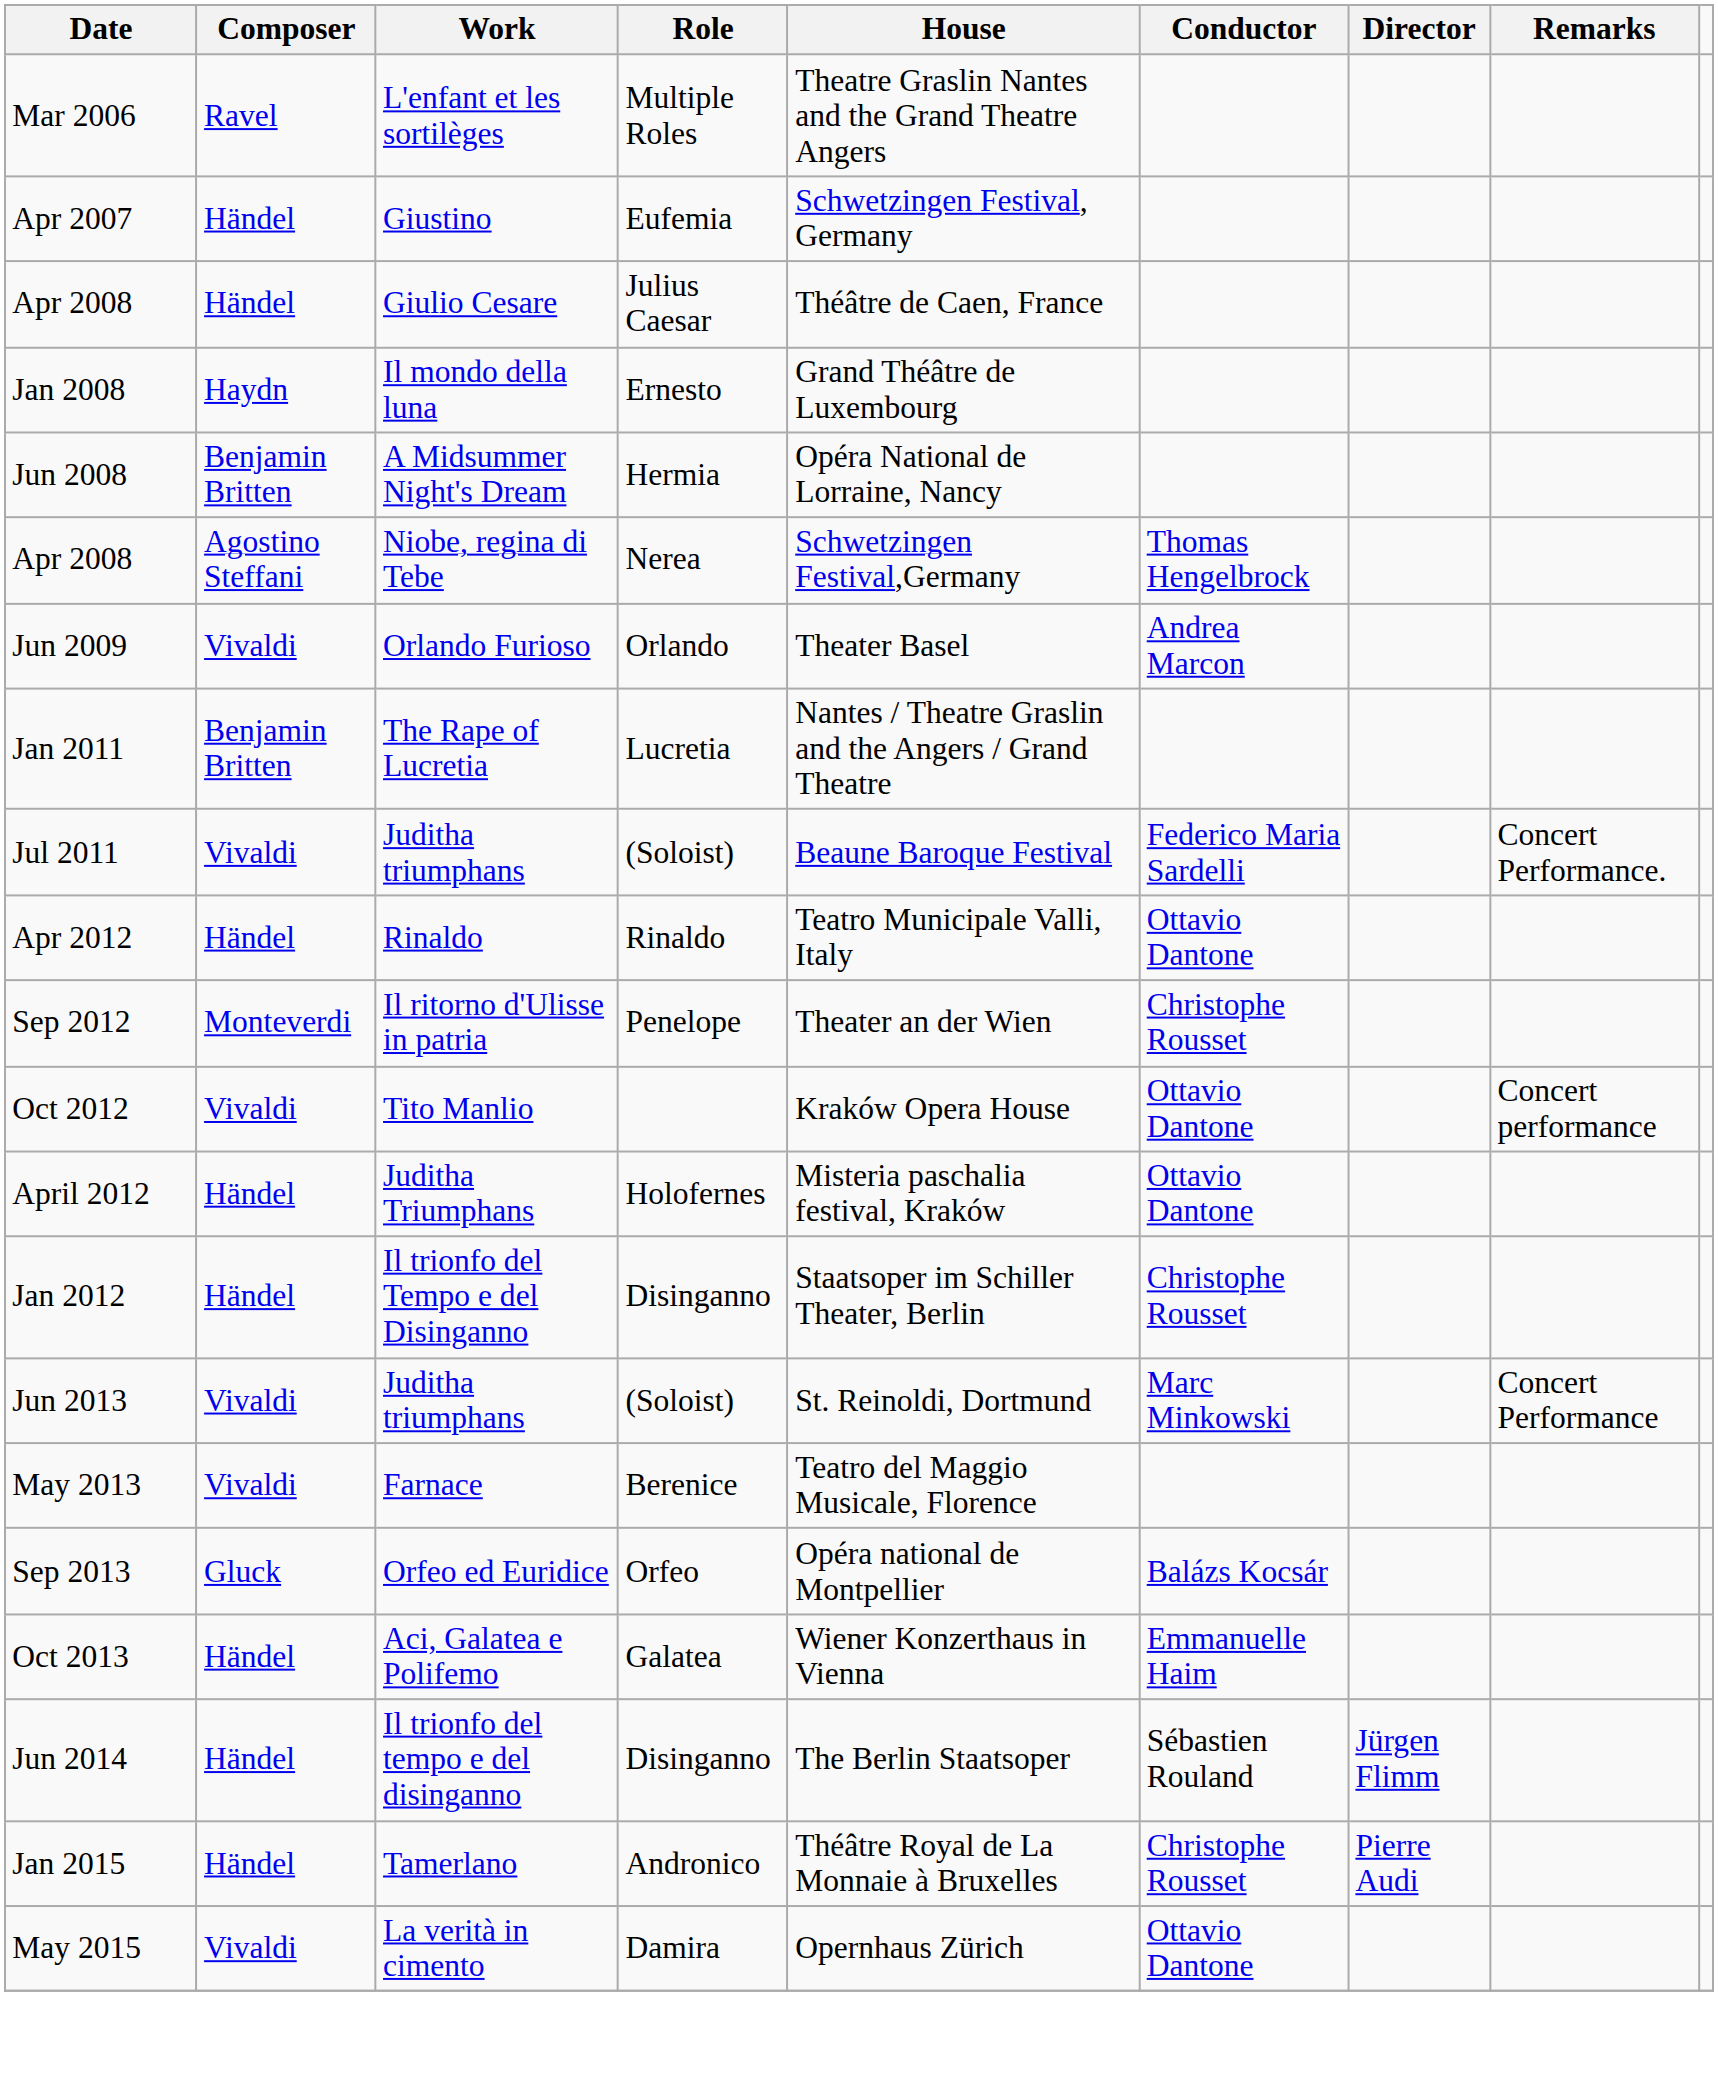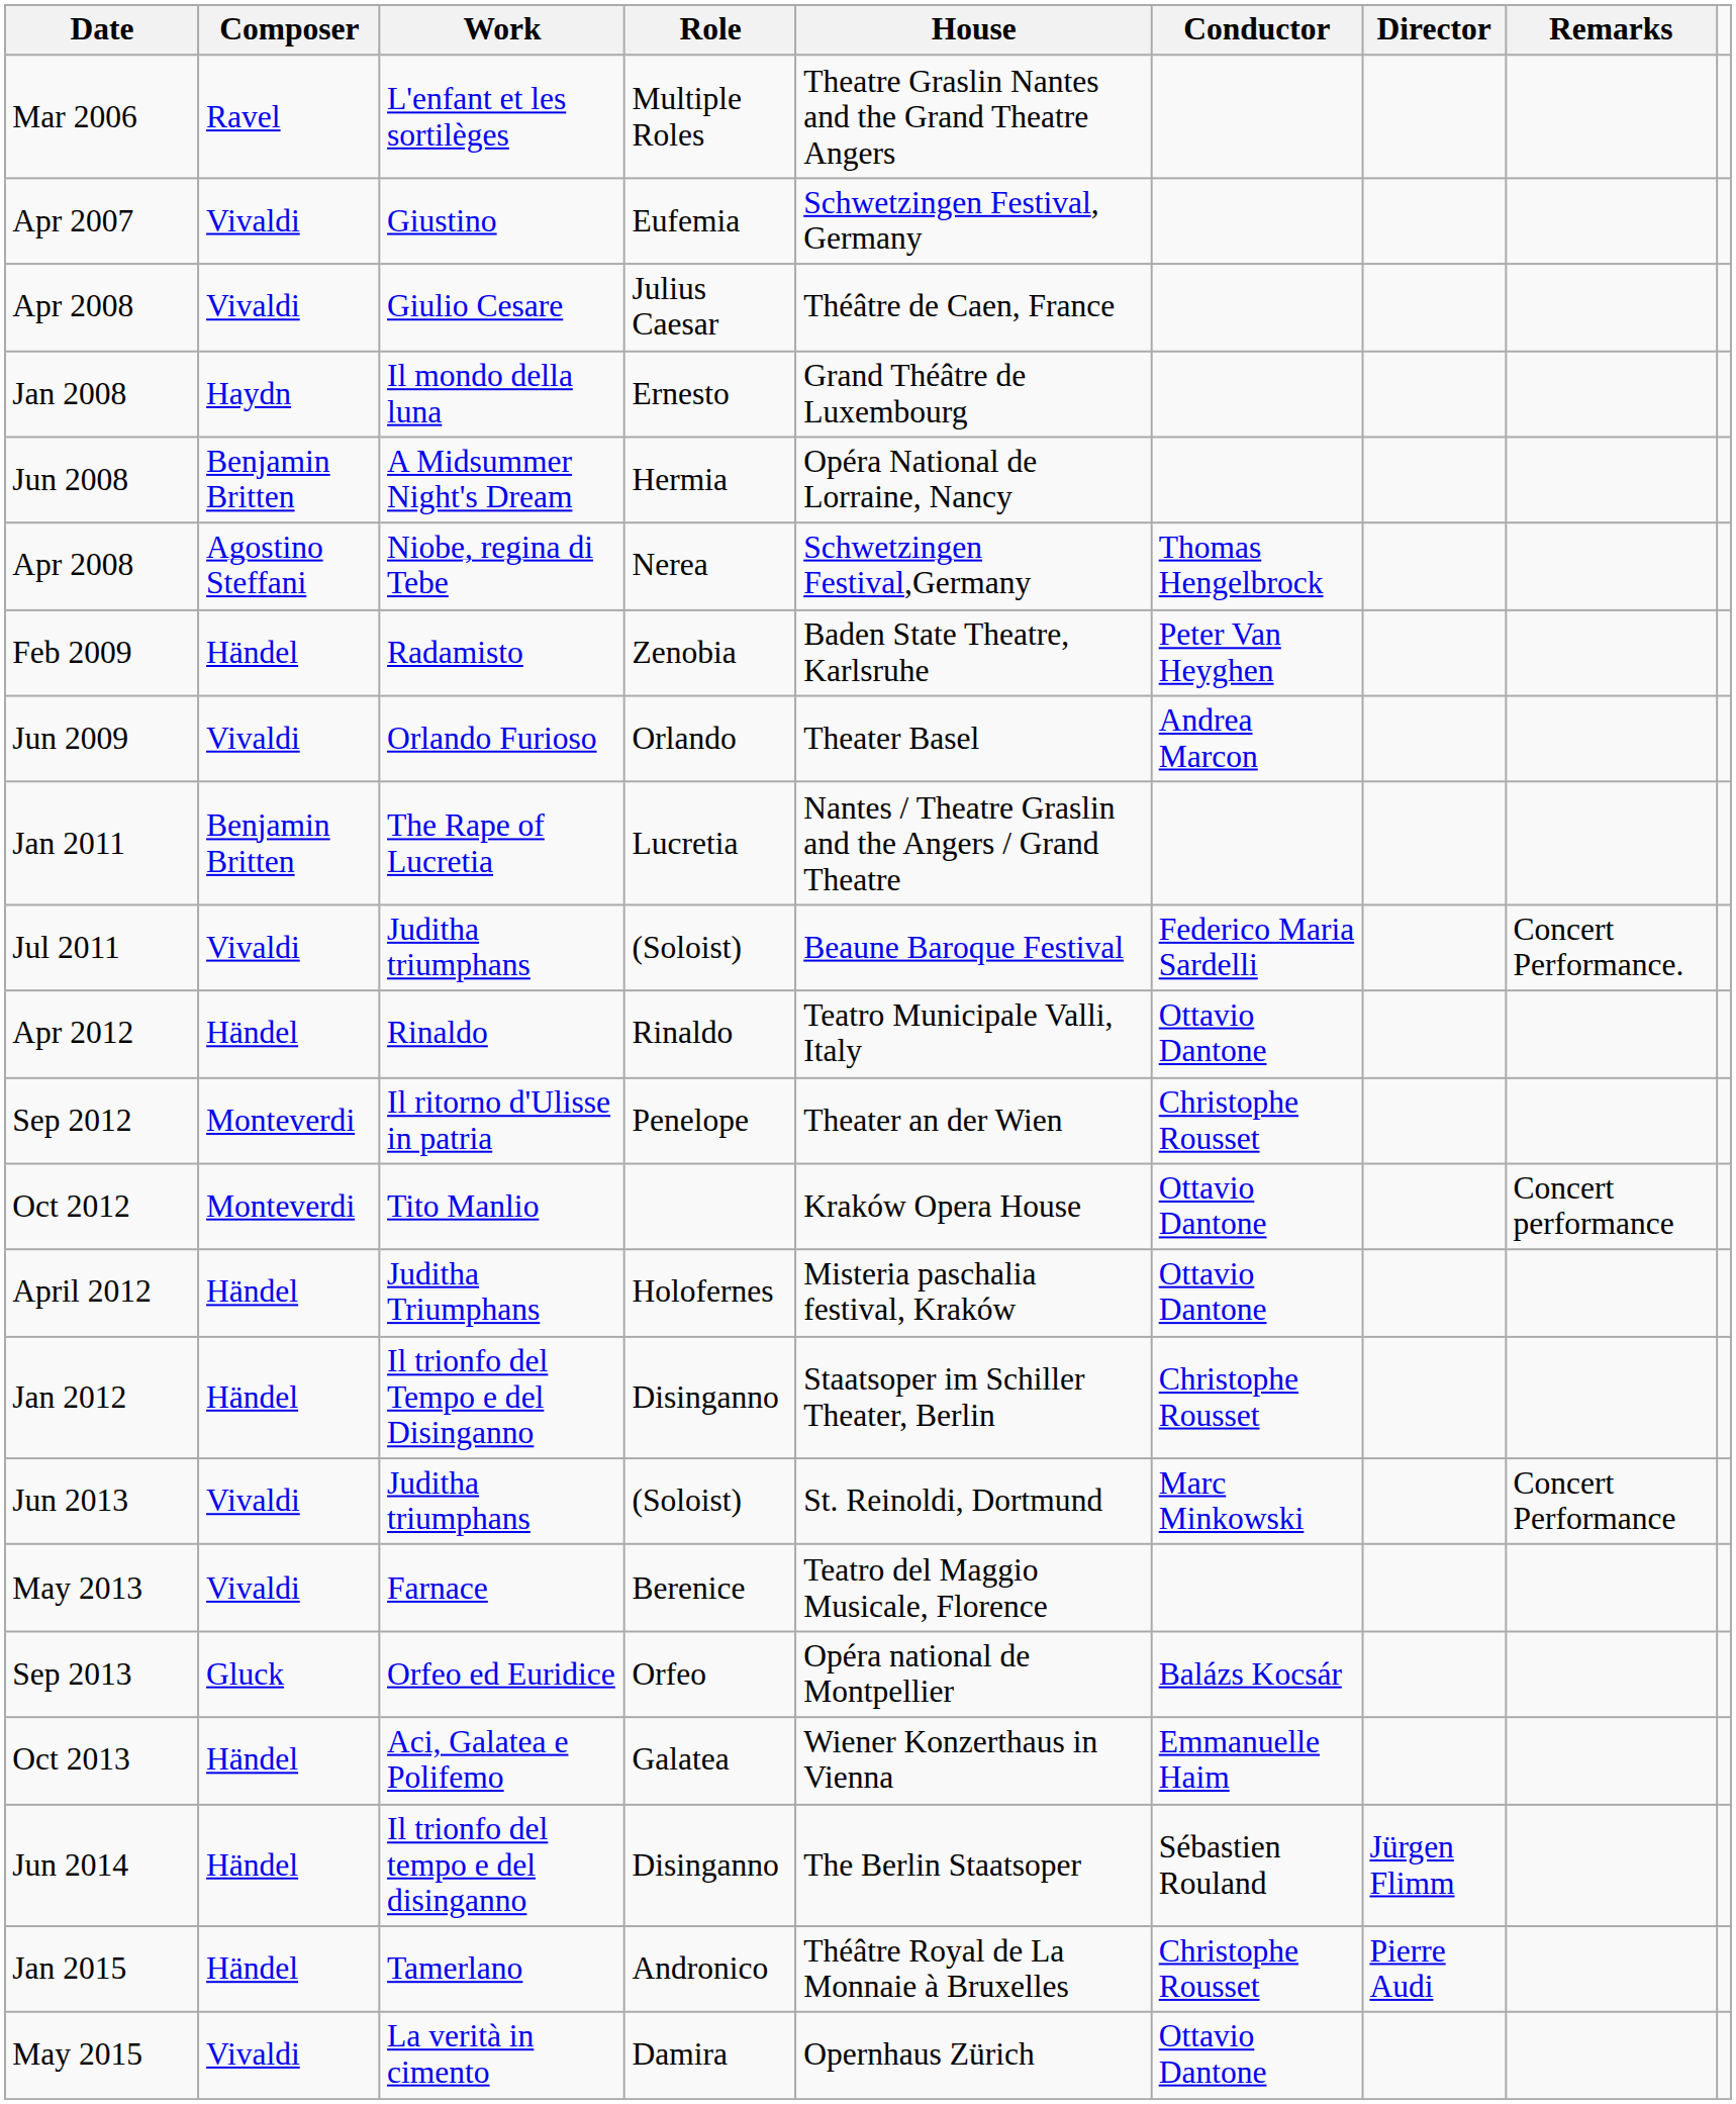 <table class="wikitable sortable">
 <tr>
 <th style="width:90px;">Date</th>
 <th>Composer</th>
 <th>Work</th>
 <th>Role</th>
 <th>House</th>
 <th>Conductor</th>
 <th>Director</th>
 <th class="unsortable">Remarks</th>
 </tr>
 <tr>
 <td>Mar 2006</td>
 <td><a href='#'>Ravel</a></td>
 <td><a href='#'>L'enfant et les sortilèges</a></td>
 <td>Multiple Roles</td>
 <td>Theatre Graslin Nantes and the Grand Theatre Angers</td>
 <td></td>
 <td></td>
 <td></td>
 <td></td>
 </tr>
 <tr>
 <td>Apr 2007</td>
-<td><a href='#'>Händel</a></td>
+<td><a href='#'>Vivaldi</a></td>
 <td><a href='#'>Giustino</a></td>
 <td>Eufemia</td>
 <td><a href='#'>Schwetzingen Festival</a>, Germany</td>
 <td></td>
 <td></td>
 <td></td>
 <td></td>
 </tr>
 <tr>
 <td>Apr 2008</td>
-<td><a href='#'>Händel</a></td>
+<td><a href='#'>Vivaldi</a></td>
 <td><a href='#'>Giulio Cesare</a></td>
 <td>Julius Caesar</td>
 <td>Théâtre de Caen, France</td>
 <td></td>
 <td></td>
 <td></td>
 <td></td>
 </tr>
 <tr>
 <td>Jan 2008</td>
 <td><a href='#'>Haydn</a></td>
 <td><a href='#'>Il mondo della luna</a></td>
 <td>Ernesto</td>
 <td>Grand Théâtre de Luxembourg</td>
 <td></td>
 <td></td>
 <td></td>
 <td></td>
 </tr>
 <tr>
 <td>Jun 2008</td>
 <td><a href='#'>Benjamin Britten</a></td>
 <td><a href='#'>A Midsummer Night's Dream</a></td>
 <td>Hermia</td>
 <td>Opéra National de Lorraine, Nancy</td>
 <td></td>
 <td></td>
 <td></td>
 <td></td>
 </tr>
 <tr>
 <td>Apr 2008</td>
 <td><a href='#'>Agostino Steffani</a></td>
 <td><a href='#'>Niobe, regina di Tebe</a></td>
 <td>Nerea</td>
 <td><a href='#'>Schwetzingen Festival</a>,Germany</td>
 <td><a href='#'>Thomas Hengelbrock</a></td>
+<td></td>
+<td></td>
+<td></td>
+</tr>
+<tr>
+<td>Feb 2009</td>
+<td><a href='#'>Händel</a></td>
+<td><a href='#'>Radamisto</a></td>
+<td>Zenobia</td>
+<td>Baden State Theatre, Karlsruhe</td>
+<td><a href='#'>Peter Van Heyghen</a></td>
 <td></td>
 <td></td>
 <td></td>
 </tr>
 <tr>
 <td>Jun 2009</td>
 <td><a href='#'>Vivaldi</a></td>
 <td><a href='#'>Orlando Furioso</a></td>
 <td>Orlando</td>
 <td>Theater Basel</td>
 <td><a href='#'>Andrea Marcon</a></td>
 <td></td>
 <td></td>
 <td></td>
 </tr>
 <tr>
 <td>Jan 2011</td>
 <td><a href='#'>Benjamin Britten</a></td>
 <td><a href='#'>The Rape of Lucretia</a></td>
 <td>Lucretia</td>
 <td>Nantes / Theatre Graslin and the Angers / Grand Theatre</td>
 <td></td>
 <td></td>
 <td></td>
 <td></td>
 </tr>
 <tr>
 <td>Jul 2011</td>
 <td><a href='#'>Vivaldi</a></td>
 <td><a href='#'>Juditha triumphans</a></td>
 <td>(Soloist)</td>
 <td><a href='#'>Beaune Baroque Festival</a></td>
 <td><a href='#'>Federico Maria Sardelli</a></td>
 <td></td>
 <td>Concert Performance.</td>
 <td></td>
 </tr>
 <tr>
 <td>Apr 2012</td>
 <td><a href='#'>Händel</a></td>
 <td><a href='#'>Rinaldo</a></td>
 <td>Rinaldo</td>
 <td>Teatro Municipale Valli, Italy</td>
 <td><a href='#'>Ottavio Dantone</a></td>
 <td></td>
 <td></td>
 <td></td>
 </tr>
 <tr>
 <td>Sep 2012</td>
 <td><a href='#'>Monteverdi</a></td>
 <td><a href='#'>Il ritorno d'Ulisse in patria</a></td>
 <td>Penelope</td>
 <td>Theater an der Wien</td>
 <td><a href='#'>Christophe Rousset</a></td>
 <td></td>
 <td></td>
 <td></td>
 </tr>
 <tr>
 <td>Oct 2012</td>
-<td><a href='#'>Vivaldi</a></td>
+<td><a href='#'>Monteverdi</a></td>
 <td><a href='#'>Tito Manlio</a></td>
 <td></td>
 <td>Kraków Opera House</td>
 <td><a href='#'>Ottavio Dantone</a></td>
 <td></td>
 <td>Concert performance </td>
 <td></td>
 </tr>
 <tr>
 <td>April 2012</td>
 <td><a href='#'>Händel</a></td>
 <td><a href='#'>Juditha Triumphans</a></td>
 <td>Holofernes</td>
 <td>Misteria paschalia festival, Kraków</td>
 <td><a href='#'>Ottavio Dantone</a></td>
 <td></td>
 <td></td>
 <td></td>
 </tr>
 <tr>
 <td>Jan 2012</td>
 <td><a href='#'>Händel</a></td>
 <td><a href='#'>Il trionfo del Tempo e del Disinganno</a></td>
 <td>Disinganno</td>
 <td>Staatsoper im Schiller Theater, Berlin</td>
 <td><a href='#'>Christophe Rousset</a></td>
 <td></td>
 <td></td>
 <td></td>
 </tr>
 <tr>
 <td>Jun 2013</td>
 <td><a href='#'>Vivaldi</a></td>
 <td><a href='#'>Juditha triumphans</a></td>
 <td>(Soloist)</td>
 <td>St. Reinoldi, Dortmund</td>
 <td><a href='#'>Marc Minkowski</a></td>
 <td></td>
 <td>Concert Performance</td>
 <td></td>
 </tr>
 <tr>
 <td>May 2013</td>
 <td><a href='#'>Vivaldi</a></td>
 <td><a href='#'>Farnace</a></td>
 <td>Berenice</td>
 <td>Teatro del Maggio Musicale, Florence</td>
 <td></td>
 <td></td>
 <td></td>
 <td></td>
 </tr>
 <tr>
 <td>Sep 2013</td>
 <td><a href='#'>Gluck</a></td>
 <td><a href='#'>Orfeo ed Euridice</a></td>
 <td>Orfeo</td>
 <td>Opéra national de Montpellier</td>
 <td><a href='#'>Balázs Kocsár</a></td>
 <td></td>
 <td></td>
 <td></td>
 </tr>
 <tr>
 <td>Oct 2013</td>
 <td><a href='#'>Händel</a></td>
 <td><a href='#'>Aci, Galatea e Polifemo</a></td>
 <td>Galatea</td>
 <td>Wiener Konzerthaus in Vienna</td>
 <td><a href='#'>Emmanuelle Haim</a></td>
 <td></td>
 <td></td>
 <td></td>
 </tr>
 <tr>
 <td>Jun 2014</td>
 <td><a href='#'>Händel</a></td>
 <td><a href='#'>Il trionfo del tempo e del disinganno</a></td>
 <td>Disinganno</td>
 <td>The Berlin Staatsoper</td>
 <td>Sébastien Rouland</td>
 <td><a href='#'>Jürgen Flimm</a></td>
 <td></td>
 <td></td>
 </tr>
 <tr>
 <td>Jan 2015</td>
 <td><a href='#'>Händel</a></td>
 <td><a href='#'>Tamerlano</a></td>
 <td>Andronico</td>
 <td>Théâtre Royal de La Monnaie à Bruxelles</td>
 <td><a href='#'>Christophe Rousset</a></td>
 <td><a href='#'>Pierre Audi</a></td>
 <td></td>
 </tr>
 <tr>
 <td>May 2015</td>
 <td><a href='#'>Vivaldi</a></td>
 <td><a href='#'>La verità in cimento</a></td>
 <td>Damira</td>
 <td>Opernhaus Zürich</td>
 <td><a href='#'>Ottavio Dantone</a></td>
 <td></td>
 <td></td>
 <td></td>
 </tr>
 <tr>
 </tr>
 </table>
